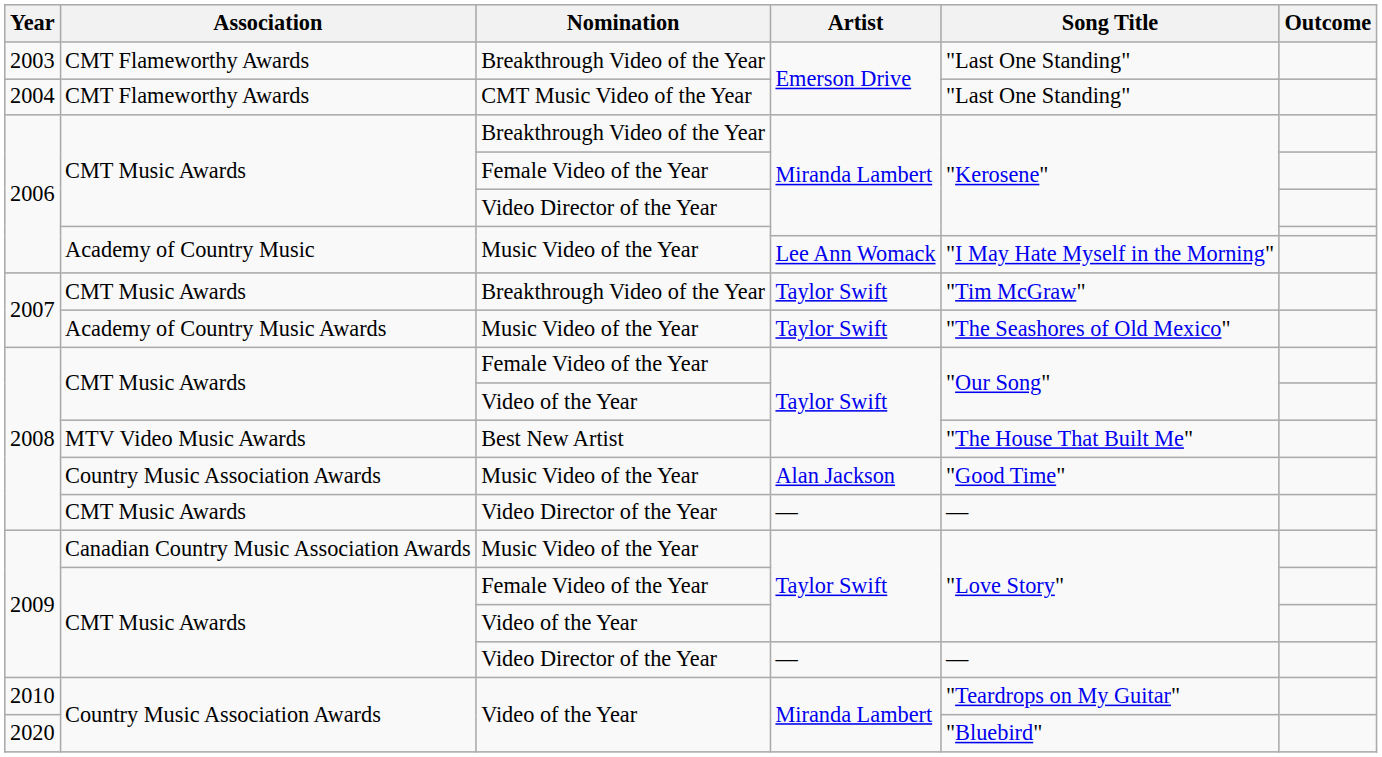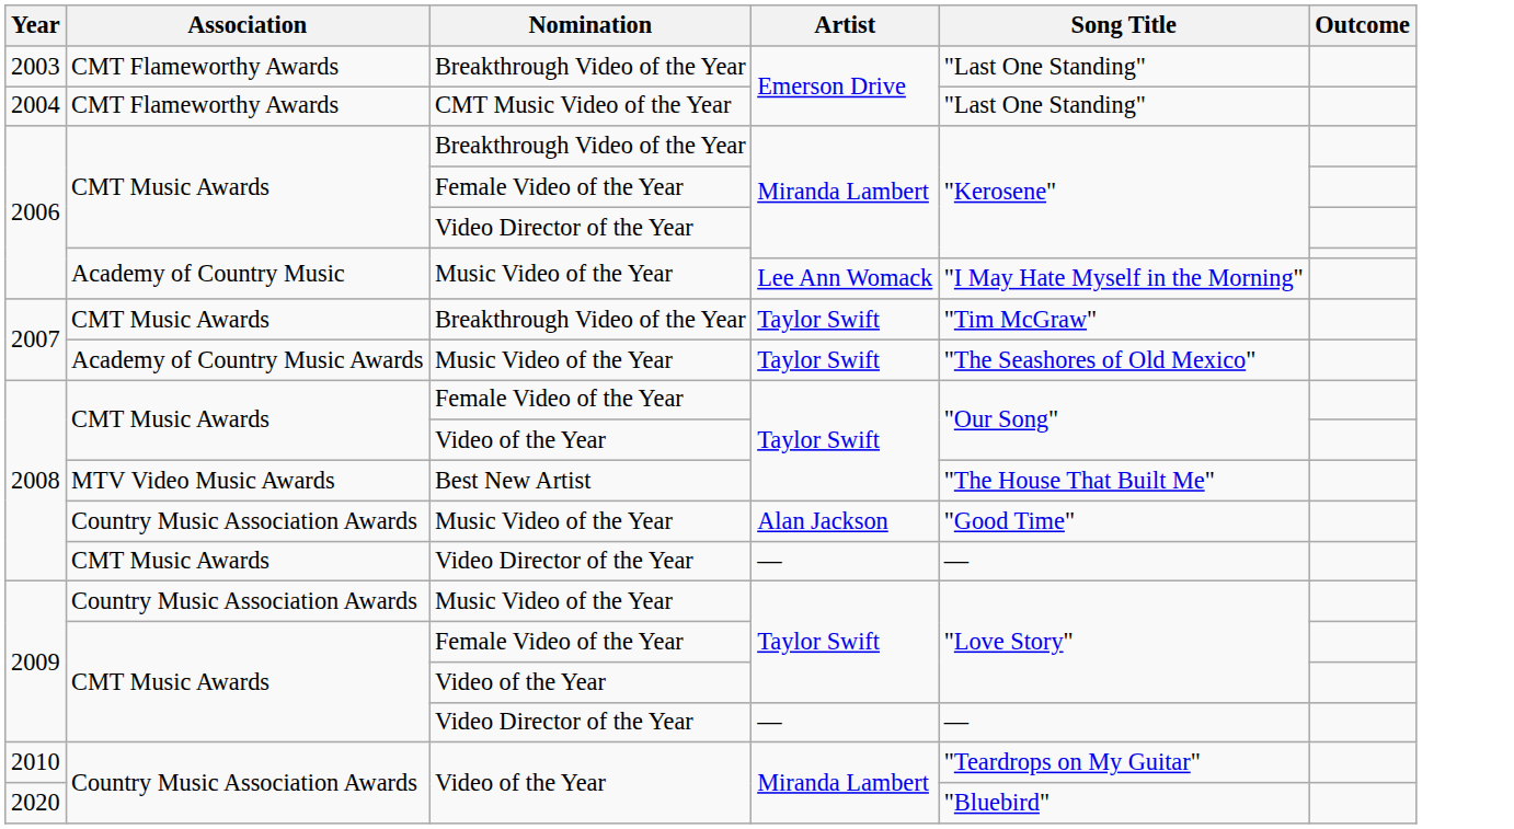 <table class="wikitable" style="font-size: 90%;">
 <tr>
 <th>Year</th>
 <th>Association</th>
 <th>Nomination</th>
 <th>Artist</th>
 <th>Song Title</th>
 <th>Outcome</th>
 </tr>
 <tr>
 <td>2003</td>
 <td>CMT Flameworthy Awards</td>
 <td>Breakthrough Video of the Year</td>
 <td rowspan="2"><a href='#'>Emerson Drive</a></td>
 <td>"Last One Standing"</td>
 <td></td>
 </tr>
 <tr>
 <td>2004</td>
 <td>CMT Flameworthy Awards</td>
 <td>CMT Music Video of the Year</td>
 <td>"Last One Standing"</td>
 <td></td>
 </tr>
 <tr>
 <td rowspan="5">2006</td>
 <td rowspan="3">CMT Music Awards</td>
 <td>Breakthrough Video of the Year</td>
 <td rowspan="4"><a href='#'>Miranda Lambert</a></td>
 <td rowspan="4">"<a href='#'>Kerosene</a>"</td>
 <td></td>
 </tr>
 <tr>
 <td>Female Video of the Year</td>
 <td></td>
 </tr>
 <tr>
 <td>Video Director of the Year</td>
 <td></td>
 </tr>
 <tr>
 <td rowspan="2">Academy of Country Music</td>
 <td rowspan="2">Music Video of the Year</td>
 <td></td>
 </tr>
 <tr>
 <td><a href='#'>Lee Ann Womack</a></td>
 <td>"<a href='#'>I May Hate Myself in the Morning</a>"</td>
 <td></td>
 </tr>
 <tr>
 <td rowspan="2">2007</td>
 <td>CMT Music Awards</td>
 <td>Breakthrough Video of the Year</td>
 <td><a href='#'>Taylor Swift</a></td>
 <td>"<a href='#'>Tim McGraw</a>"</td>
 <td></td>
 </tr>
 <tr>
 <td>Academy of Country Music Awards</td>
 <td>Music Video of the Year</td>
 <td><a href='#'>Taylor Swift</a></td>
 <td>"<a href='#'>The Seashores of Old Mexico</a>"</td>
 <td></td>
 </tr>
 <tr>
 <td rowspan="5">2008</td>
 <td rowspan="2">CMT Music Awards</td>
 <td>Female Video of the Year</td>
 <td rowspan="3"><a href='#'>Taylor Swift</a></td>
 <td rowspan="2">"<a href='#'>Our Song</a>"</td>
 <td></td>
 </tr>
 <tr>
 <td>Video of the Year</td>
 <td></td>
 </tr>
 <tr>
 <td>MTV Video Music Awards</td>
 <td>Best New Artist</td>
 <td>"<a href='#'>The House That Built Me</a>"</td>
 <td></td>
 </tr>
 <tr>
 <td>Country Music Association Awards</td>
 <td>Music Video of the Year</td>
 <td><a href='#'>Alan Jackson</a></td>
 <td>"<a href='#'>Good Time</a>"</td>
 <td></td>
 </tr>
 <tr>
 <td>CMT Music Awards</td>
 <td>Video Director of the Year</td>
 <td>—</td>
 <td>—</td>
 <td></td>
 </tr>
 <tr>
 <td rowspan="4">2009</td>
-<td>Canadian Country Music Association Awards</td>
+<td>Country Music Association Awards</td>
 <td>Music Video of the Year</td>
 <td rowspan=3><a href='#'>Taylor Swift</a></td>
 <td rowspan=3>"<a href='#'>Love Story</a>"</td>
 <td></td>
 </tr>
 <tr>
 <td rowspan="3">CMT Music Awards</td>
 <td>Female Video of the Year</td>
 <td></td>
 </tr>
 <tr>
 <td>Video of the Year</td>
 <td></td>
 </tr>
 <tr>
 <td>Video Director of the Year</td>
 <td>—</td>
 <td>—</td>
 <td></td>
 </tr>
 <tr>
 <td>2010</td>
 <td rowspan=2>Country Music Association Awards</td>
 <td rowspan=2>Video of the Year</td>
 <td rowspan=2><a href='#'>Miranda Lambert</a></td>
 <td>"<a href='#'>Teardrops on My Guitar</a>"</td>
 <td></td>
 </tr>
 <tr>
 <td>2020</td>
 <td>"<a href='#'>Bluebird</a>"</td>
 <td></td>
 </tr>
 </table>
